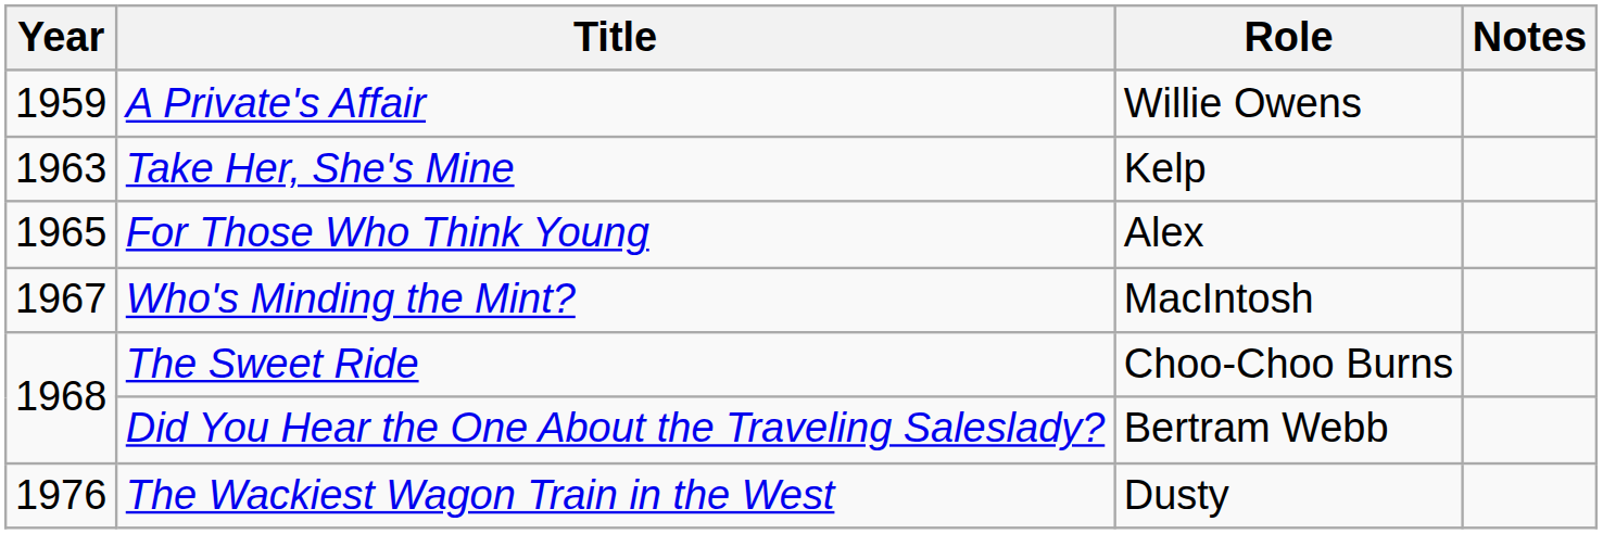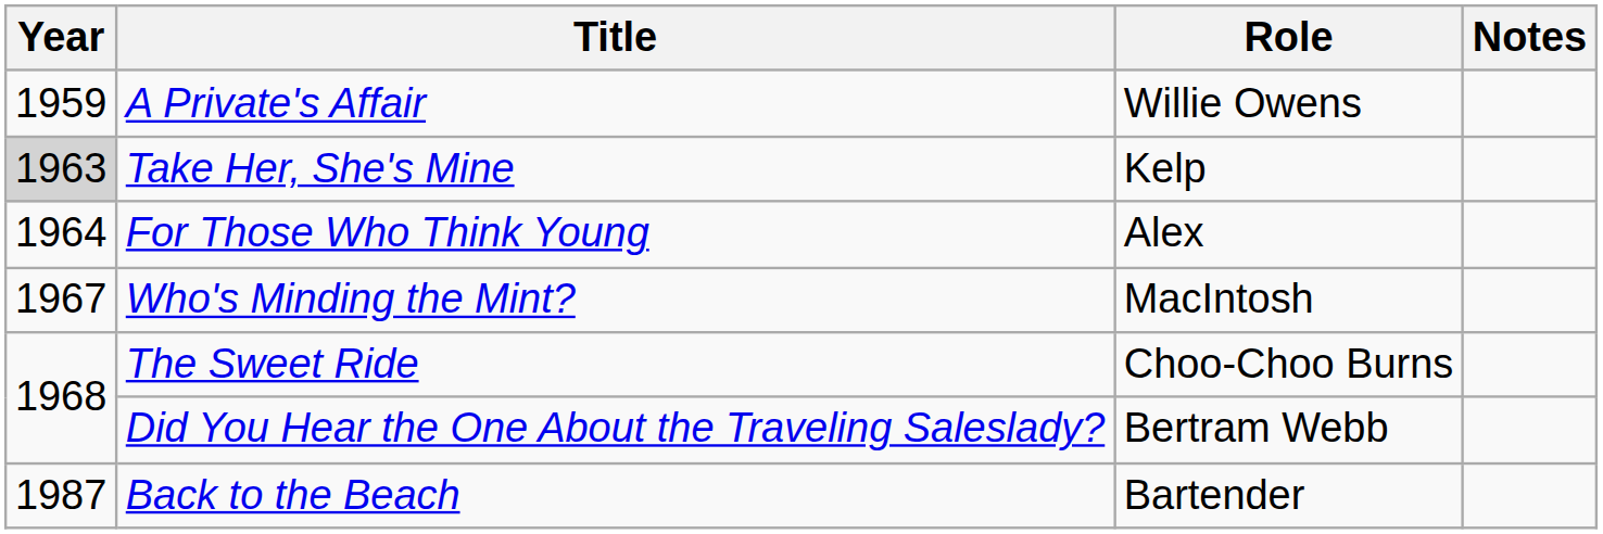 <table class="wikitable sortable">
 <tr>
 <th>Year</th>
 <th>Title</th>
 <th>Role</th>
 <th>Notes</th>
 </tr>
 <tr>
 <td>1959</td>
 <td><em><a href='#'>A Private's Affair</a></em></td>
 <td>Willie Owens</td>
 <td></td>
 </tr>
 <tr>
-<td>1963</td>
+<td style="background: lightgrey;">1963</td>
 <td><em><a href='#'>Take Her, She's Mine</a></em></td>
 <td>Kelp</td>
 <td></td>
 </tr>
 <tr>
-<td>1965</td>
+<td>1964</td>
 <td><em><a href='#'>For Those Who Think Young</a></em></td>
 <td>Alex</td>
 <td></td>
 </tr>
 <tr>
 <td>1967</td>
 <td><em><a href='#'>Who's Minding the Mint?</a></em></td>
 <td>MacIntosh</td>
 <td></td>
 </tr>
 <tr>
 <td rowspan="2">1968</td>
 <td><em><a href='#'>The Sweet Ride</a></em></td>
 <td>Choo-Choo Burns</td>
 <td></td>
 </tr>
 <tr>
 <td><em><a href='#'>Did You Hear the One About the Traveling Saleslady?</a></em></td>
 <td>Bertram Webb</td>
 <td></td>
 </tr>
 <tr>
-<td>1976</td>
-<td><em><a href='#'>The Wackiest Wagon Train in the West</a></em></td>
-<td>Dusty</td>
+<td>1987</td>
+<td><em><a href='#'>Back to the Beach</a></em></td>
+<td>Bartender</td>
 <td></td>
 </tr>
 </table>
